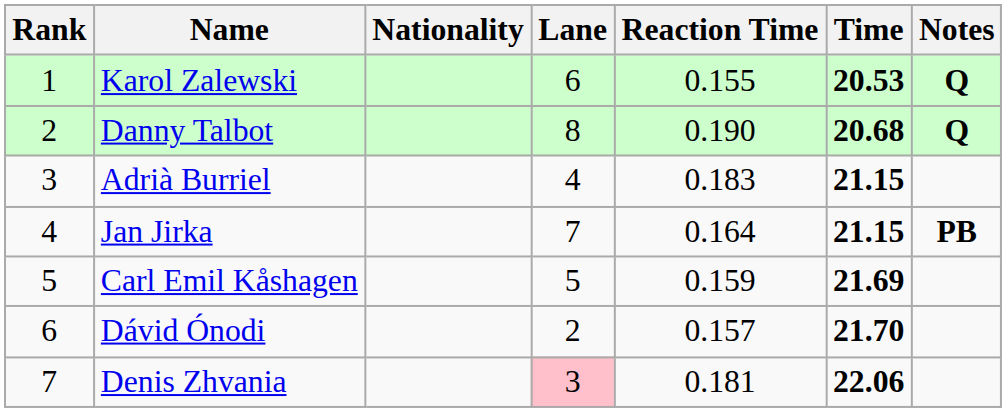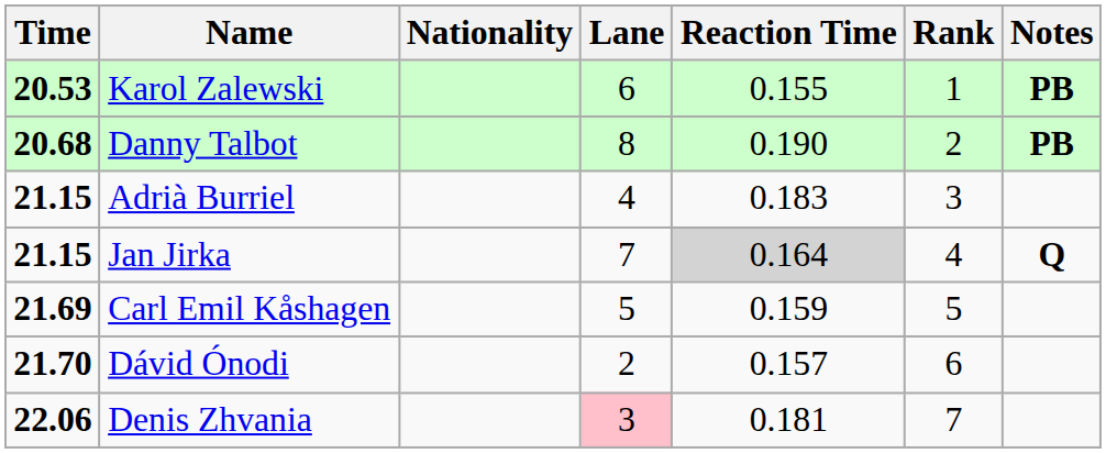 <table class="wikitable sortable" style="text-align:center">
 <tr>
-<th>Rank</th>
+<th>Time</th>
 <th>Name</th>
 <th>Nationality</th>
 <th>Lane</th>
 <th>Reaction Time</th>
-<th>Time</th>
+<th>Rank</th>
 <th>Notes</th>
 </tr>
 <tr bgcolor=ccffcc>
-<td>1</td>
+<td><strong>20.53</strong></td>
 <td align=left><a href='#'>Karol Zalewski</a></td>
 <td align=left></td>
 <td>6</td>
 <td>0.155</td>
-<td><strong>20.53</strong></td>
-<td><strong>Q</strong></td>
+<td>1</td>
+<td><strong>PB</strong></td>
 </tr>
 <tr bgcolor=ccffcc>
-<td>2</td>
+<td><strong>20.68</strong></td>
 <td align=left><a href='#'>Danny Talbot</a></td>
 <td align=left></td>
 <td>8</td>
 <td>0.190</td>
-<td><strong>20.68</strong></td>
-<td><strong>Q</strong></td>
+<td>2</td>
+<td><strong>PB</strong></td>
 </tr>
 <tr>
-<td>3</td>
+<td><strong>21.15</strong></td>
 <td align=left><a href='#'>Adrià Burriel</a></td>
 <td align=left></td>
 <td>4</td>
 <td>0.183</td>
-<td><strong>21.15</strong></td>
+<td>3</td>
 <td></td>
 </tr>
 <tr>
-<td>4</td>
+<td><strong>21.15</strong></td>
 <td align=left><a href='#'>Jan Jirka</a></td>
 <td align=left></td>
 <td>7</td>
-<td>0.164</td>
-<td><strong>21.15</strong></td>
-<td><strong>PB</strong></td>
+<td style="background: lightgrey;">0.164</td>
+<td>4</td>
+<td><strong>Q</strong></td>
 </tr>
 <tr>
-<td>5</td>
+<td><strong>21.69</strong></td>
 <td align=left><a href='#'>Carl Emil Kåshagen</a></td>
 <td align=left></td>
 <td>5</td>
 <td>0.159</td>
-<td><strong>21.69</strong></td>
+<td>5</td>
 <td></td>
 </tr>
 <tr>
-<td>6</td>
+<td><strong>21.70</strong></td>
 <td align=left><a href='#'>Dávid Ónodi</a></td>
 <td align=left></td>
 <td>2</td>
 <td>0.157</td>
-<td><strong>21.70</strong></td>
+<td>6</td>
 <td></td>
 </tr>
 <tr>
-<td>7</td>
+<td><strong>22.06</strong></td>
 <td align=left><a href='#'>Denis Zhvania</a></td>
 <td align=left></td>
 <td style="background: pink;">3</td>
 <td>0.181</td>
-<td><strong>22.06</strong></td>
+<td>7</td>
 <td></td>
 </tr>
 </table>
